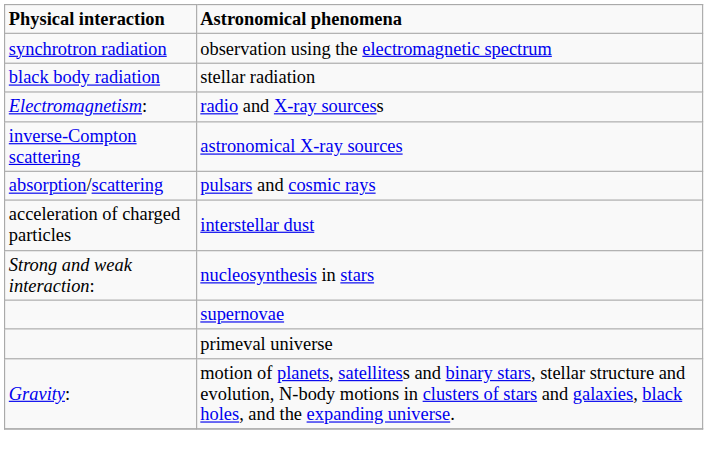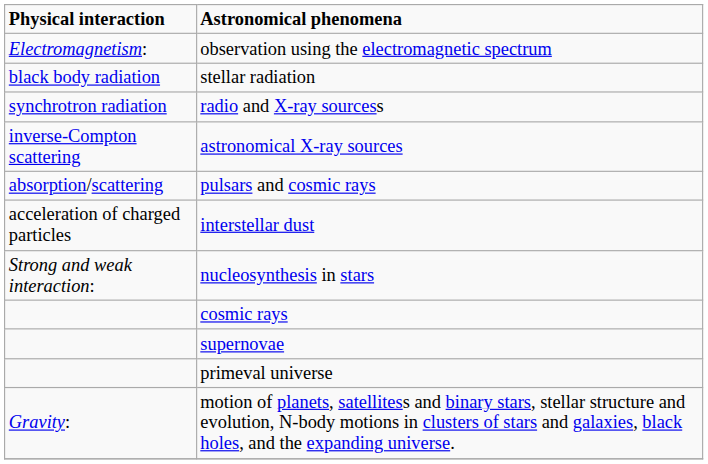 <table class="wikitable" border="1">
 <tr>
 <td> <strong>Physical interaction</strong></td>
 <td> <strong>Astronomical phenomena</strong></td>
 </tr>
 <tr>
-<td> <a href='#'>synchrotron radiation</a></td>
+<td> <em><a href='#'>Electromagnetism</a></em>:</td>
 <td> observation using the <a href='#'>electromagnetic spectrum</a></td>
 </tr>
 <tr>
 <td> <a href='#'>black body radiation</a></td>
 <td> stellar radiation</td>
 </tr>
 <tr>
-<td> <em><a href='#'>Electromagnetism</a></em>:</td>
+<td> <a href='#'>synchrotron radiation</a></td>
 <td> <a href='#'>radio</a> and <a href='#'>X-ray sources</a>s</td>
 </tr>
 <tr>
 <td> <a href='#'>inverse-Compton scattering</a></td>
 <td> <a href='#'>astronomical X-ray sources</a></td>
 </tr>
 <tr>
 <td> <a href='#'>absorption</a>/<a href='#'>scattering</a></td>
 <td> <a href='#'>pulsars</a> and <a href='#'>cosmic rays</a></td>
 </tr>
 <tr>
 <td> acceleration of charged particles</td>
 <td> <a href='#'>interstellar dust</a></td>
 </tr>
 <tr>
 <td> <em>Strong and weak interaction</em>:</td>
 <td> <a href='#'>nucleosynthesis</a> in <a href='#'>stars</a></td>
 </tr>
 <tr>
 <td></td>
+<td> <a href='#'>cosmic rays</a></td>
+</tr>
+<tr>
+<td></td>
 <td> <a href='#'>supernovae</a></td>
 </tr>
 <tr>
 <td></td>
 <td> primeval universe</td>
 </tr>
 <tr>
 <td> <em><a href='#'>Gravity</a></em>:</td>
 <td> motion of <a href='#'>planets</a>, <a href='#'>satellites</a>s and <a href='#'>binary stars</a>, stellar structure and evolution, N-body motions in <a href='#'>clusters of stars</a> and <a href='#'>galaxies</a>, <a href='#'>black holes</a>, and the <a href='#'>expanding universe</a>.</td>
 </tr>
 <tr>
 </tr>
 </table>
